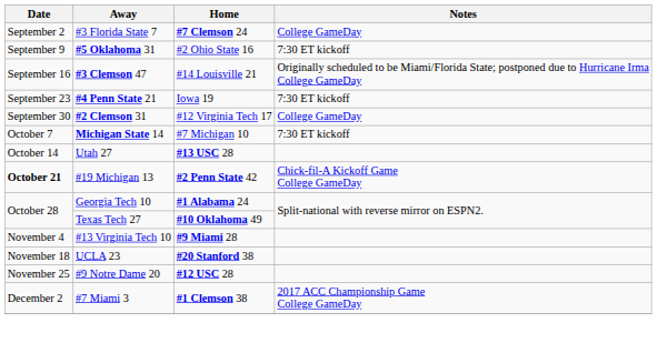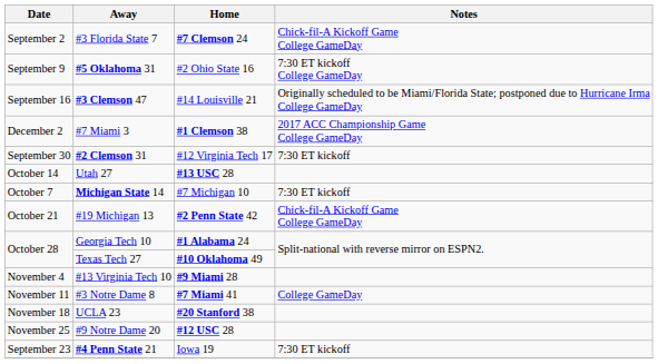 <table class="wikitable sortable">
 <tr>
 <th>Date</th>
 <th>Away</th>
 <th>Home</th>
 <th>Notes</th>
 </tr>
 <tr>
 <td>September 2</td>
 <td><a href='#'>#3 Florida State</a> 7</td>
 <td><strong><a href='#'>#7 Clemson</a></strong> 24</td>
-<td><a href='#'>College GameDay</a></td>
+<td><a href='#'>Chick-fil-A Kickoff Game</a><br><a href='#'>College GameDay</a></td>
 </tr>
 <tr>
 <td>September 9</td>
 <td><strong><a href='#'>#5 Oklahoma</a></strong> 31</td>
 <td><a href='#'>#2 Ohio State</a> 16</td>
-<td>7:30 ET kickoff</td>
+<td>7:30 ET kickoff<br><a href='#'>College GameDay</a></td>
 </tr>
 <tr>
 <td>September 16</td>
 <td><strong><a href='#'>#3 Clemson</a></strong> 47</td>
 <td><a href='#'>#14 Louisville</a> 21</td>
 <td>Originally scheduled to be Miami/Florida State; postponed due to <a href='#'>Hurricane Irma</a><br><a href='#'>College GameDay</a></td>
 </tr>
 <tr>
-<td>September 23</td>
-<td><strong><a href='#'>#4 Penn State</a></strong> 21</td>
-<td><a href='#'>Iowa</a> 19</td>
-<td>7:30 ET kickoff</td>
+<td>December 2</td>
+<td><a href='#'>#7 Miami</a> 3</td>
+<td><strong><a href='#'>#1 Clemson</a></strong> 38</td>
+<td><a href='#'>2017 ACC Championship Game</a><br><a href='#'>College GameDay</a></td>
 </tr>
 <tr>
 <td>September 30</td>
 <td><strong><a href='#'>#2 Clemson</a></strong> 31</td>
 <td><a href='#'>#12 Virginia Tech</a> 17</td>
-<td><a href='#'>College GameDay</a></td>
-</tr>
-<tr>
-<td>October 7</td>
-<td><strong><a href='#'>Michigan State</a></strong> 14</td>
-<td><a href='#'>#7 Michigan</a> 10</td>
 <td>7:30 ET kickoff</td>
 </tr>
 <tr>
 <td>October 14</td>
 <td><a href='#'>Utah</a> 27</td>
 <td><strong><a href='#'>#13 USC</a></strong> 28</td>
 <td></td>
 </tr>
 <tr>
-<td><strong>October 21</strong></td>
+<td>October 7</td>
+<td><strong><a href='#'>Michigan State</a></strong> 14</td>
+<td><a href='#'>#7 Michigan</a> 10</td>
+<td>7:30 ET kickoff</td>
+</tr>
+<tr>
+<td>October 21</td>
 <td><a href='#'>#19 Michigan</a> 13</td>
 <td><strong><a href='#'>#2 Penn State</a></strong> 42</td>
 <td><a href='#'>Chick-fil-A Kickoff Game</a><br><a href='#'>College GameDay</a></td>
 </tr>
 <tr>
 <td rowspan="2">October 28</td>
 <td><a href='#'>Georgia Tech</a> 10</td>
 <td><strong><a href='#'>#1 Alabama</a></strong> 24</td>
 <td rowspan="2">Split-national with reverse mirror on ESPN2.</td>
 </tr>
 <tr>
 <td><a href='#'>Texas Tech</a> 27</td>
 <td><strong><a href='#'>#10 Oklahoma</a></strong> 49</td>
 </tr>
 <tr>
 <td>November 4</td>
 <td><a href='#'>#13 Virginia Tech</a> 10</td>
 <td><strong><a href='#'>#9 Miami</a></strong> 28</td>
 <td></td>
 </tr>
 <tr>
+<td>November 11</td>
+<td><a href='#'>#3 Notre Dame</a> 8</td>
+<td><strong><a href='#'>#7 Miami</a></strong> 41</td>
+<td><a href='#'>College GameDay</a></td>
+</tr>
+<tr>
 <td>November 18</td>
 <td><a href='#'>UCLA</a> 23</td>
 <td><strong><a href='#'>#20 Stanford</a></strong> 38</td>
 <td></td>
 </tr>
 <tr>
 <td>November 25</td>
 <td><a href='#'>#9 Notre Dame</a> 20</td>
 <td><strong><a href='#'>#12 USC</a></strong> 28</td>
 <td></td>
 </tr>
 <tr>
-<td>December 2</td>
-<td><a href='#'>#7 Miami</a> 3</td>
-<td><strong><a href='#'>#1 Clemson</a></strong> 38</td>
-<td><a href='#'>2017 ACC Championship Game</a><br><a href='#'>College GameDay</a></td>
+<td>September 23</td>
+<td><strong><a href='#'>#4 Penn State</a></strong> 21</td>
+<td><a href='#'>Iowa</a> 19</td>
+<td>7:30 ET kickoff</td>
 </tr>
 <tr>
 </tr>
 </table>
